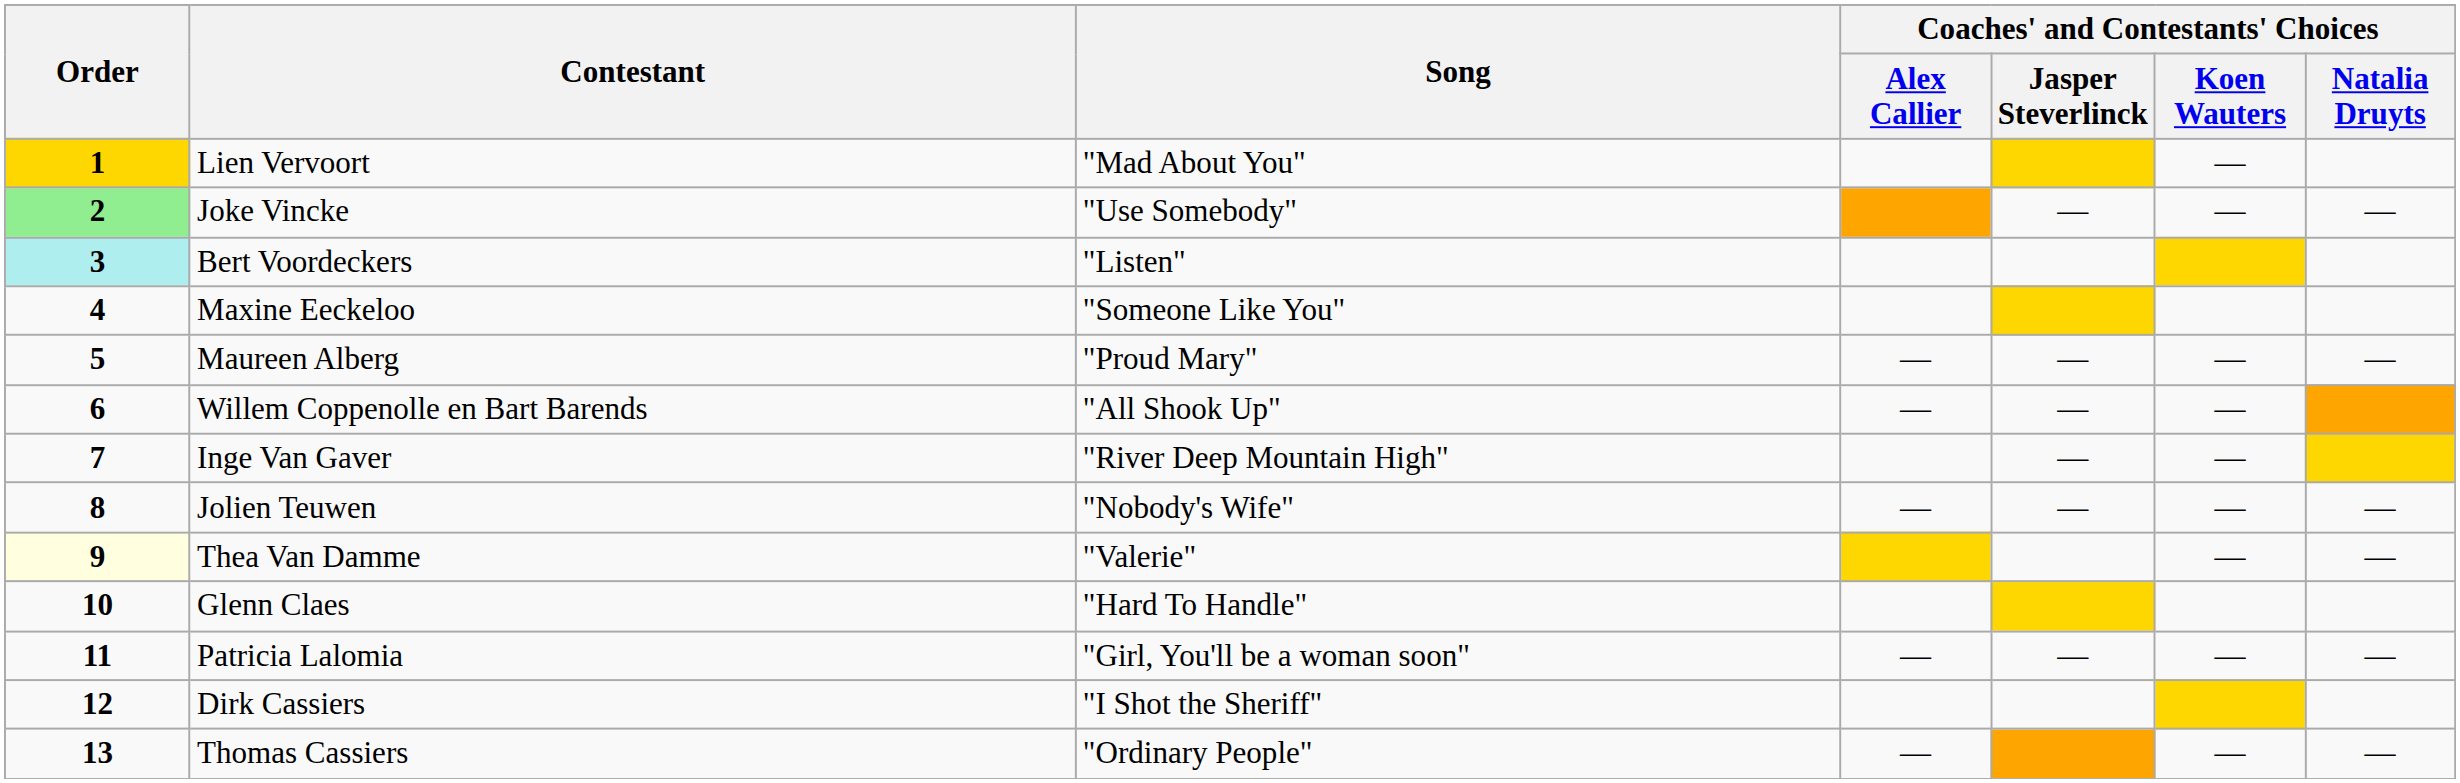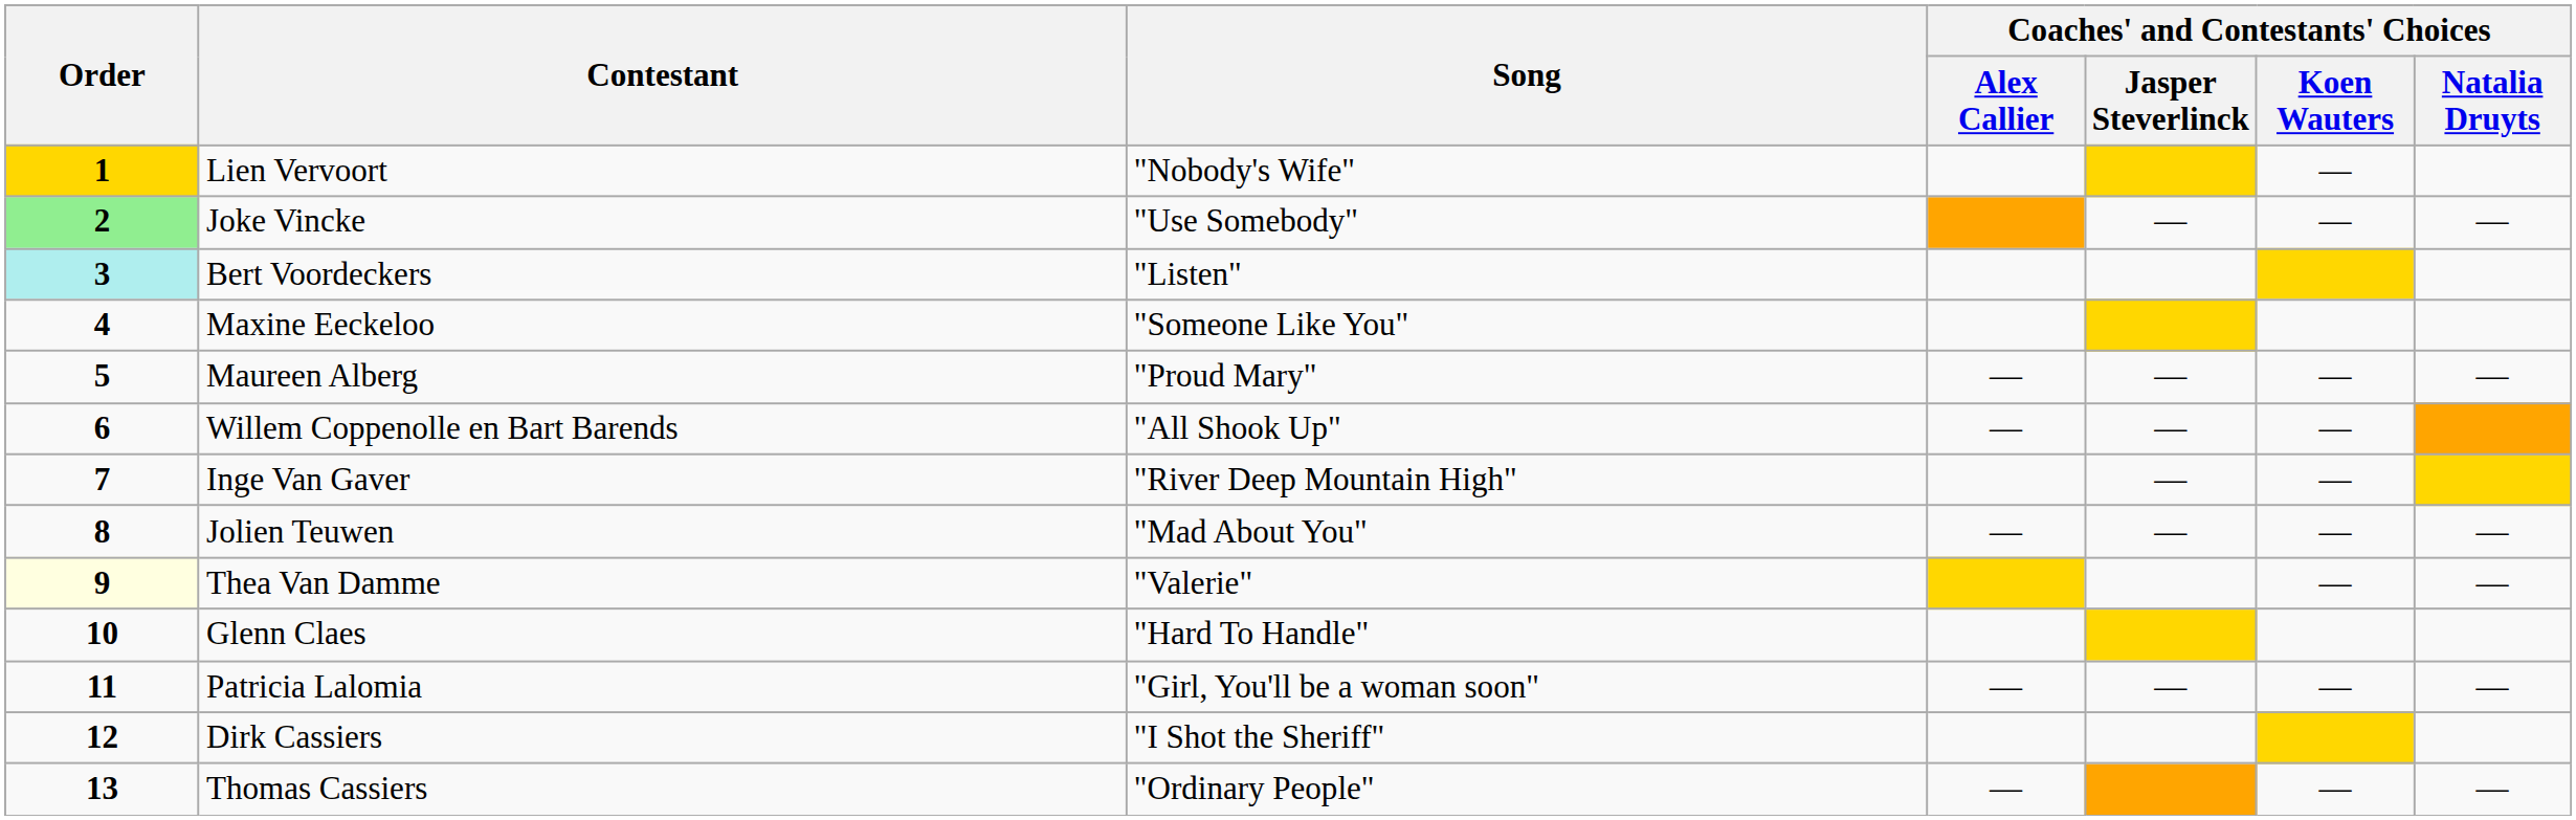 <table class="wikitable" style="width:100%;">
 <tr>
 <th rowspan=2>Order</th>
 <th rowspan=2>Contestant</th>
 <th rowspan=2>Song</th>
 <th colspan=4>Coaches' and Contestants' Choices</th>
 </tr>
 <tr>
 <th width="70"><a href='#'>Alex Callier</a></th>
 <th width="70">Jasper Steverlinck</th>
 <th width="70"><a href='#'>Koen Wauters</a></th>
 <th width="70"><a href='#'>Natalia Druyts</a></th>
 </tr>
 <tr>
 <td align="center" style="background: gold;"><strong>1</strong></td>
 <td>Lien Vervoort</td>
-<td>"Mad About You"</td>
+<td>"Nobody's Wife"</td>
 <td style="text-align:center;"></td>
 <td style="background:gold;text-align:center;"></td>
 <td align="center">—</td>
 <td style="text-align:center;"></td>
 </tr>
 <tr>
 <td align="center" style="background: lightgreen;"><strong>2</strong></td>
 <td>Joke Vincke</td>
 <td>"Use Somebody"</td>
 <td style="background:orange;text-align:center;"></td>
 <td align="center">—</td>
 <td align="center">—</td>
 <td align="center">—</td>
 </tr>
 <tr>
 <td align="center" style="background: paleturquoise;"><strong>3</strong></td>
 <td>Bert Voordeckers</td>
 <td>"Listen"</td>
 <td style="text-align:center;"></td>
 <td style="text-align:center;"></td>
 <td style="background:gold;text-align:center;"></td>
 <td style="text-align:center;"></td>
 </tr>
 <tr>
 <td align="center"><strong>4</strong></td>
 <td>Maxine Eeckeloo</td>
 <td>"Someone Like You"</td>
 <td style="text-align:center;"></td>
 <td style="background:gold;text-align:center;"></td>
 <td style="text-align:center;"></td>
 <td style="text-align:center;"></td>
 </tr>
 <tr>
 <td align="center"><strong>5</strong></td>
 <td>Maureen Alberg</td>
 <td>"Proud Mary"</td>
 <td align="center">—</td>
 <td align="center">—</td>
 <td align="center">—</td>
 <td align="center">—</td>
 </tr>
 <tr>
 <td align="center"><strong>6</strong></td>
 <td>Willem Coppenolle en Bart Barends</td>
 <td>"All Shook Up"</td>
 <td align="center">—</td>
 <td align="center">—</td>
 <td align="center">—</td>
 <td style="background:orange;text-align:center;"></td>
 </tr>
 <tr>
 <td align="center"><strong>7</strong></td>
 <td>Inge Van Gaver</td>
 <td>"River Deep Mountain High"</td>
 <td style="text-align:center;"></td>
 <td align="center">—</td>
 <td align="center">—</td>
 <td style="background:gold;text-align:center;"></td>
 </tr>
 <tr>
 <td align="center"><strong>8</strong></td>
 <td>Jolien Teuwen</td>
-<td>"Nobody's Wife"</td>
+<td>"Mad About You"</td>
 <td align="center">—</td>
 <td align="center">—</td>
 <td align="center">—</td>
 <td align="center">—</td>
 </tr>
 <tr>
 <td align="center" style="background: lightyellow;"><strong>9</strong></td>
 <td>Thea Van Damme</td>
 <td>"Valerie"</td>
 <td style="background:gold;text-align:center;"></td>
 <td style="text-align:center;"></td>
 <td align="center">—</td>
 <td align="center">—</td>
 </tr>
 <tr>
 <td align="center"><strong>10</strong></td>
 <td>Glenn Claes</td>
 <td>"Hard To Handle"</td>
 <td style="text-align:center;"></td>
 <td style="background:gold;text-align:center;"></td>
 <td style="text-align:center;"></td>
 <td style="text-align:center;"></td>
 </tr>
 <tr>
 <td align="center"><strong>11</strong></td>
 <td>Patricia Lalomia</td>
 <td>"Girl, You'll be a woman soon"</td>
 <td align="center">—</td>
 <td align="center">—</td>
 <td align="center">—</td>
 <td align="center">—</td>
 </tr>
 <tr>
 <td align="center"><strong>12</strong></td>
 <td>Dirk Cassiers</td>
 <td>"I Shot the Sheriff"</td>
 <td style="text-align:center;"></td>
 <td style="text-align:center;"></td>
 <td style="background:gold;text-align:center;"></td>
 <td style="text-align:center;"></td>
 </tr>
 <tr>
 <td align="center"><strong>13</strong></td>
 <td>Thomas Cassiers</td>
 <td>"Ordinary People"</td>
 <td align="center">—</td>
 <td style="background:orange;text-align:center;"></td>
 <td align="center">—</td>
 <td align="center">—</td>
 </tr>
 </table>
